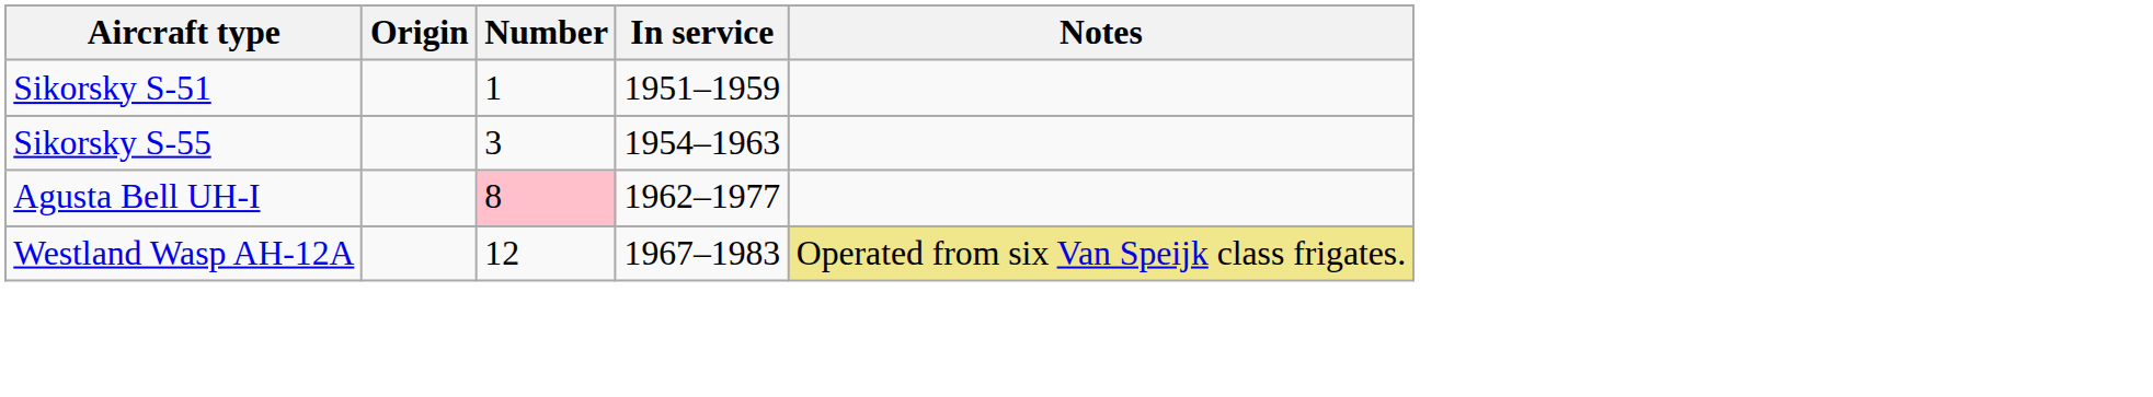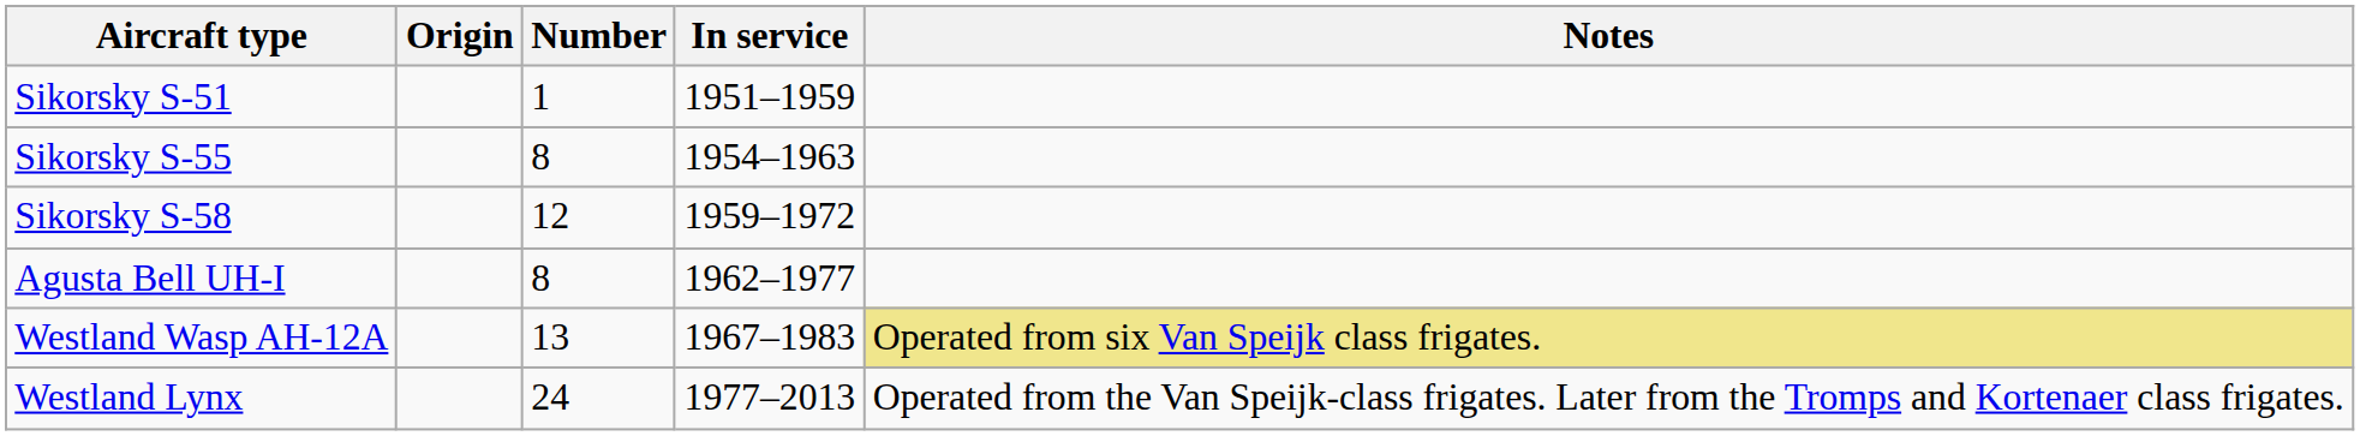 <table class="wikitable sortable">
 <tr>
 <th>Aircraft type</th>
 <th>Origin</th>
 <th>Number</th>
 <th>In service</th>
 <th>Notes</th>
 </tr>
 <tr>
 <td><a href='#'>Sikorsky S-51</a></td>
 <td></td>
 <td>1</td>
 <td>1951–1959</td>
 <td></td>
 </tr>
 <tr>
 <td><a href='#'>Sikorsky S-55</a></td>
 <td></td>
-<td>3</td>
+<td>8</td>
 <td>1954–1963</td>
+<td></td>
+</tr>
+<tr>
+<td><a href='#'>Sikorsky S-58</a></td>
+<td></td>
+<td>12</td>
+<td>1959–1972</td>
 <td></td>
 </tr>
 <tr>
 <td><a href='#'>Agusta Bell UH-I</a></td>
 <td><br></td>
-<td style="background: pink;">8</td>
+<td>8</td>
 <td>1962–1977</td>
 <td></td>
 </tr>
 <tr>
 <td><a href='#'>Westland Wasp AH-12A</a></td>
 <td></td>
-<td>12</td>
+<td>13</td>
 <td>1967–1983</td>
 <td style="background: khaki;">Operated from six <a href='#'>Van Speijk</a> class frigates.</td>
 </tr>
+<tr>
+<td><a href='#'>Westland Lynx</a></td>
+<td></td>
+<td>24</td>
+<td>1977–2013</td>
+<td>Operated from the Van Speijk-class frigates. Later from the <a href='#'>Tromps</a> and <a href='#'>Kortenaer</a> class frigates.</td>
+</tr>
 </table>
